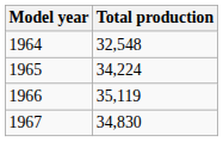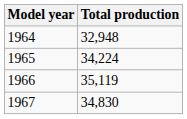 <table class="wikitable">
 <tr>
 <th>Model year</th>
 <th>Total production</th>
 </tr>
 <tr>
 <td>1964</td>
-<td>32,548</td>
+<td>32,948</td>
 </tr>
 <tr>
 <td>1965</td>
 <td>34,224</td>
 </tr>
 <tr>
 <td>1966</td>
 <td>35,119</td>
 </tr>
 <tr>
 <td>1967</td>
 <td>34,830</td>
 </tr>
 </table>
